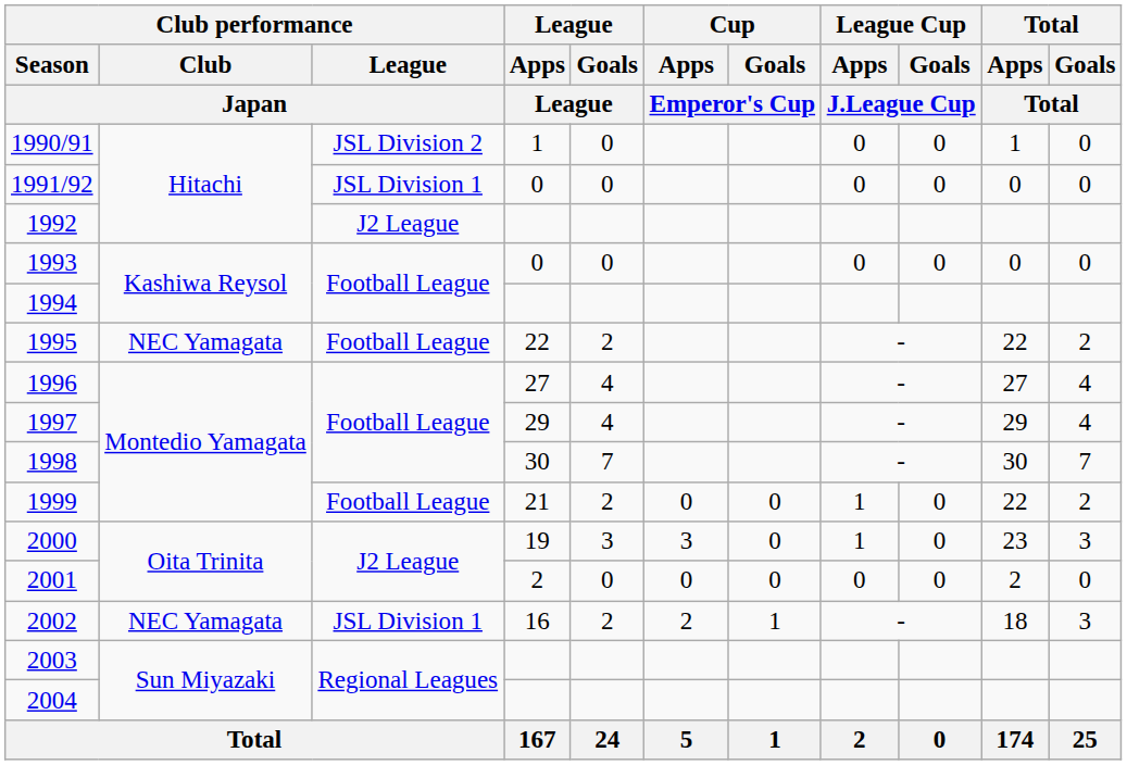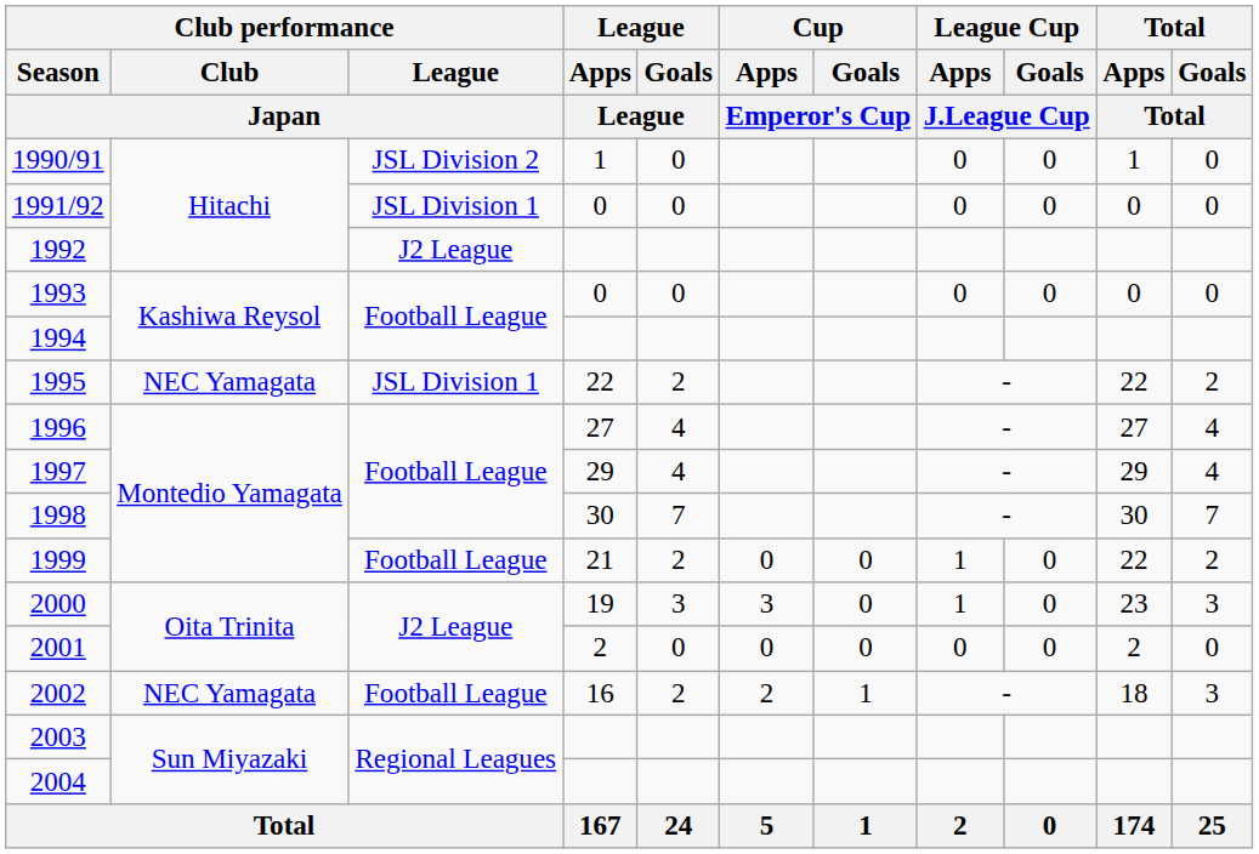 <table class="wikitable" style="text-align:center;">
 <tr>
 <th colspan=3>Club performance</th>
 <th colspan=2>League</th>
 <th colspan=2>Cup</th>
 <th colspan=2>League Cup</th>
 <th colspan=2>Total</th>
 </tr>
 <tr>
 <th>Season</th>
 <th>Club</th>
 <th>League</th>
 <th>Apps</th>
 <th>Goals</th>
 <th>Apps</th>
 <th>Goals</th>
 <th>Apps</th>
 <th>Goals</th>
 <th>Apps</th>
 <th>Goals</th>
 </tr>
 <tr>
 <th colspan=3>Japan</th>
 <th colspan=2>League</th>
 <th colspan=2><a href='#'>Emperor's Cup</a></th>
 <th colspan=2><a href='#'>J.League Cup</a></th>
 <th colspan=2>Total</th>
 </tr>
 <tr>
 <td><a href='#'>1990/91</a></td>
 <td rowspan="3"><a href='#'>Hitachi</a></td>
 <td><a href='#'>JSL Division 2</a></td>
 <td>1</td>
 <td>0</td>
 <td></td>
 <td></td>
 <td>0</td>
 <td>0</td>
 <td>1</td>
 <td>0</td>
 </tr>
 <tr>
 <td><a href='#'>1991/92</a></td>
 <td><a href='#'>JSL Division 1</a></td>
 <td>0</td>
 <td>0</td>
 <td></td>
 <td></td>
 <td>0</td>
 <td>0</td>
 <td>0</td>
 <td>0</td>
 </tr>
 <tr>
 <td><a href='#'>1992</a></td>
 <td><a href='#'>J2 League</a></td>
 <td></td>
 <td></td>
 <td></td>
 <td></td>
 <td></td>
 <td></td>
 <td></td>
 <td></td>
 </tr>
 <tr>
 <td><a href='#'>1993</a></td>
 <td rowspan="2"><a href='#'>Kashiwa Reysol</a></td>
 <td rowspan="2"><a href='#'>Football League</a></td>
 <td>0</td>
 <td>0</td>
 <td></td>
 <td></td>
 <td>0</td>
 <td>0</td>
 <td>0</td>
 <td>0</td>
 </tr>
 <tr>
 <td><a href='#'>1994</a></td>
 <td></td>
 <td></td>
 <td></td>
 <td></td>
 <td></td>
 <td></td>
 <td></td>
 <td></td>
 </tr>
 <tr>
 <td><a href='#'>1995</a></td>
 <td><a href='#'>NEC Yamagata</a></td>
-<td><a href='#'>Football League</a></td>
+<td><a href='#'>JSL Division 1</a></td>
 <td>22</td>
 <td>2</td>
 <td></td>
 <td></td>
 <td colspan="2">-</td>
 <td>22</td>
 <td>2</td>
 </tr>
 <tr>
 <td><a href='#'>1996</a></td>
 <td rowspan="4"><a href='#'>Montedio Yamagata</a></td>
 <td rowspan="3"><a href='#'>Football League</a></td>
 <td>27</td>
 <td>4</td>
 <td></td>
 <td></td>
 <td colspan="2">-</td>
 <td>27</td>
 <td>4</td>
 </tr>
 <tr>
 <td><a href='#'>1997</a></td>
 <td>29</td>
 <td>4</td>
 <td></td>
 <td></td>
 <td colspan="2">-</td>
 <td>29</td>
 <td>4</td>
 </tr>
 <tr>
 <td><a href='#'>1998</a></td>
 <td>30</td>
 <td>7</td>
 <td></td>
 <td></td>
 <td colspan="2">-</td>
 <td>30</td>
 <td>7</td>
 </tr>
 <tr>
 <td><a href='#'>1999</a></td>
 <td><a href='#'>Football League</a></td>
 <td>21</td>
 <td>2</td>
 <td>0</td>
 <td>0</td>
 <td>1</td>
 <td>0</td>
 <td>22</td>
 <td>2</td>
 </tr>
 <tr>
 <td><a href='#'>2000</a></td>
 <td rowspan="2"><a href='#'>Oita Trinita</a></td>
 <td rowspan="2"><a href='#'>J2 League</a></td>
 <td>19</td>
 <td>3</td>
 <td>3</td>
 <td>0</td>
 <td>1</td>
 <td>0</td>
 <td>23</td>
 <td>3</td>
 </tr>
 <tr>
 <td><a href='#'>2001</a></td>
 <td>2</td>
 <td>0</td>
 <td>0</td>
 <td>0</td>
 <td>0</td>
 <td>0</td>
 <td>2</td>
 <td>0</td>
 </tr>
 <tr>
 <td><a href='#'>2002</a></td>
 <td><a href='#'>NEC Yamagata</a></td>
-<td><a href='#'>JSL Division 1</a></td>
+<td><a href='#'>Football League</a></td>
 <td>16</td>
 <td>2</td>
 <td>2</td>
 <td>1</td>
 <td colspan="2">-</td>
 <td>18</td>
 <td>3</td>
 </tr>
 <tr>
 <td><a href='#'>2003</a></td>
 <td rowspan="2"><a href='#'>Sun Miyazaki</a></td>
 <td rowspan="2"><a href='#'>Regional Leagues</a></td>
 <td></td>
 <td></td>
 <td></td>
 <td></td>
 <td></td>
 <td></td>
 <td></td>
 <td></td>
 </tr>
 <tr>
 <td><a href='#'>2004</a></td>
 <td></td>
 <td></td>
 <td></td>
 <td></td>
 <td></td>
 <td></td>
 <td></td>
 <td></td>
 </tr>
 <tr>
 <th colspan=3>Total</th>
 <th>167</th>
 <th>24</th>
 <th>5</th>
 <th>1</th>
 <th>2</th>
 <th>0</th>
 <th>174</th>
 <th>25</th>
 </tr>
 </table>
